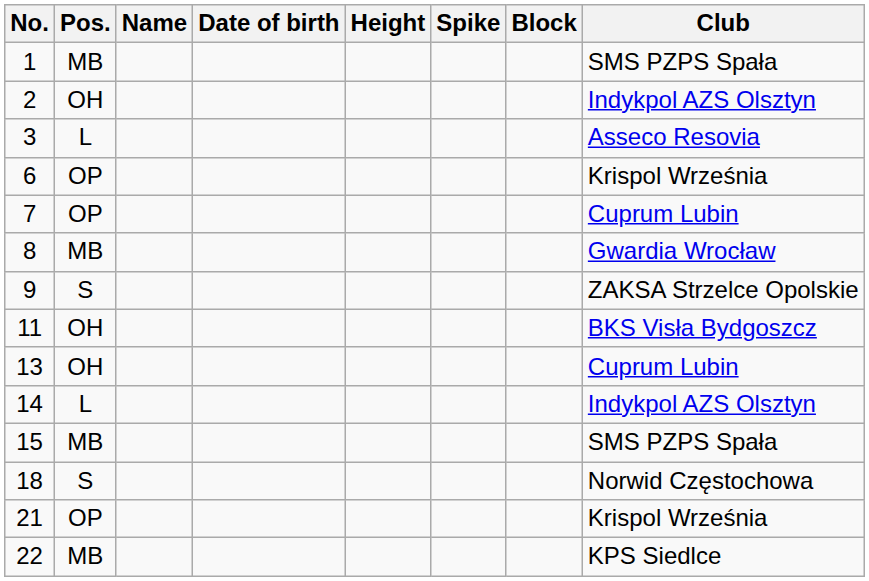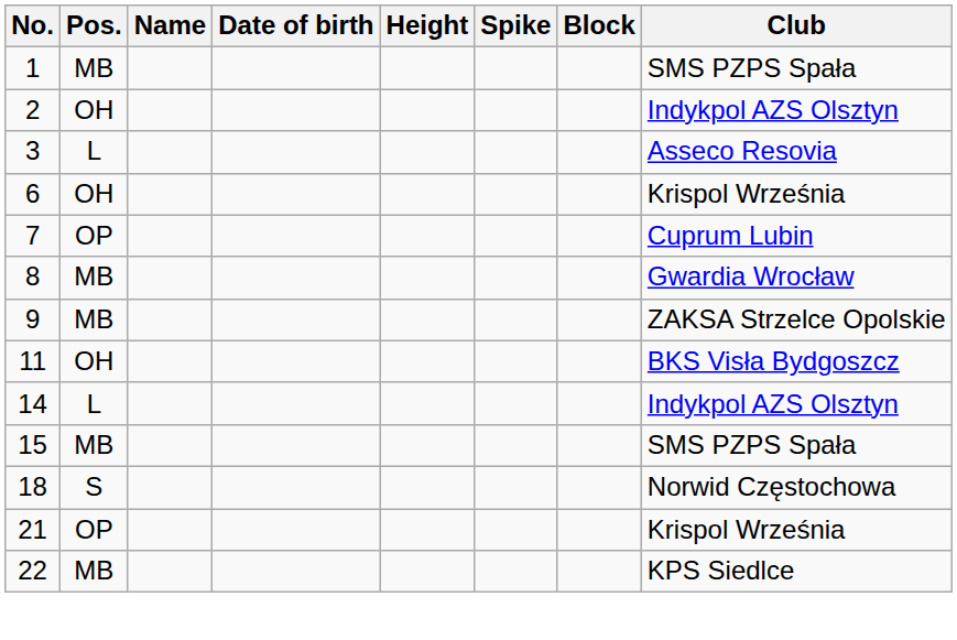 <table class="wikitable sortable" style="text-align:center">
 <tr>
 <th>No.</th>
 <th>Pos.</th>
 <th>Name</th>
 <th>Date of birth</th>
 <th>Height</th>
 <th>Spike</th>
 <th>Block</th>
 <th>Club</th>
 </tr>
 <tr>
 <td>1</td>
 <td>MB</td>
 <td align=left></td>
 <td align=left></td>
 <td></td>
 <td></td>
 <td></td>
 <td align=left> SMS PZPS Spała</td>
 </tr>
 <tr>
 <td>2</td>
 <td>OH</td>
 <td align=left></td>
 <td align=left></td>
 <td></td>
 <td></td>
 <td></td>
 <td align=left> <a href='#'>Indykpol AZS Olsztyn</a></td>
 </tr>
 <tr>
 <td>3</td>
 <td>L</td>
 <td align=left></td>
 <td align=left></td>
 <td></td>
 <td></td>
 <td></td>
 <td align=left> <a href='#'>Asseco Resovia</a></td>
 </tr>
 <tr>
 <td>6</td>
-<td>OP</td>
+<td>OH</td>
 <td align=left></td>
 <td align=left></td>
 <td></td>
 <td></td>
 <td></td>
 <td align=left> Krispol Września</td>
 </tr>
 <tr>
 <td>7</td>
 <td>OP</td>
 <td align=left></td>
 <td align=left></td>
 <td></td>
 <td></td>
 <td></td>
 <td align=left> <a href='#'>Cuprum Lubin</a></td>
 </tr>
 <tr>
 <td>8</td>
 <td>MB</td>
 <td align=left></td>
 <td align=left></td>
 <td></td>
 <td></td>
 <td></td>
 <td align=left> <a href='#'>Gwardia Wrocław</a></td>
 </tr>
 <tr>
 <td>9</td>
-<td>S</td>
+<td>MB</td>
 <td align=left></td>
 <td align=left></td>
 <td></td>
 <td></td>
 <td></td>
 <td align=left> ZAKSA Strzelce Opolskie</td>
 </tr>
 <tr>
 <td>11</td>
 <td>OH</td>
 <td align=left></td>
 <td align=left></td>
 <td></td>
 <td></td>
 <td></td>
 <td align=left> <a href='#'>BKS Visła Bydgoszcz</a></td>
-</tr>
-<tr>
-<td>13</td>
-<td>OH</td>
-<td align=left></td>
-<td align=left></td>
-<td></td>
-<td></td>
-<td></td>
-<td align=left> <a href='#'>Cuprum Lubin</a></td>
 </tr>
 <tr>
 <td>14</td>
 <td>L</td>
 <td align=left></td>
 <td align=left></td>
 <td></td>
 <td></td>
 <td></td>
 <td align=left> <a href='#'>Indykpol AZS Olsztyn</a></td>
 </tr>
 <tr>
 <td>15</td>
 <td>MB</td>
 <td align=left></td>
 <td align=left></td>
 <td></td>
 <td></td>
 <td></td>
 <td align=left> SMS PZPS Spała</td>
 </tr>
 <tr>
 <td>18</td>
 <td>S</td>
 <td align=left></td>
 <td align=left></td>
 <td></td>
 <td></td>
 <td></td>
 <td align=left> Norwid Częstochowa</td>
 </tr>
 <tr>
 <td>21</td>
 <td>OP</td>
 <td align=left></td>
 <td align=left></td>
 <td></td>
 <td></td>
 <td></td>
 <td align=left> Krispol Września</td>
 </tr>
 <tr>
 <td>22</td>
 <td>MB</td>
 <td align=left></td>
 <td align=left></td>
 <td></td>
 <td></td>
 <td></td>
 <td align=left> KPS Siedlce</td>
 </tr>
 </table>
